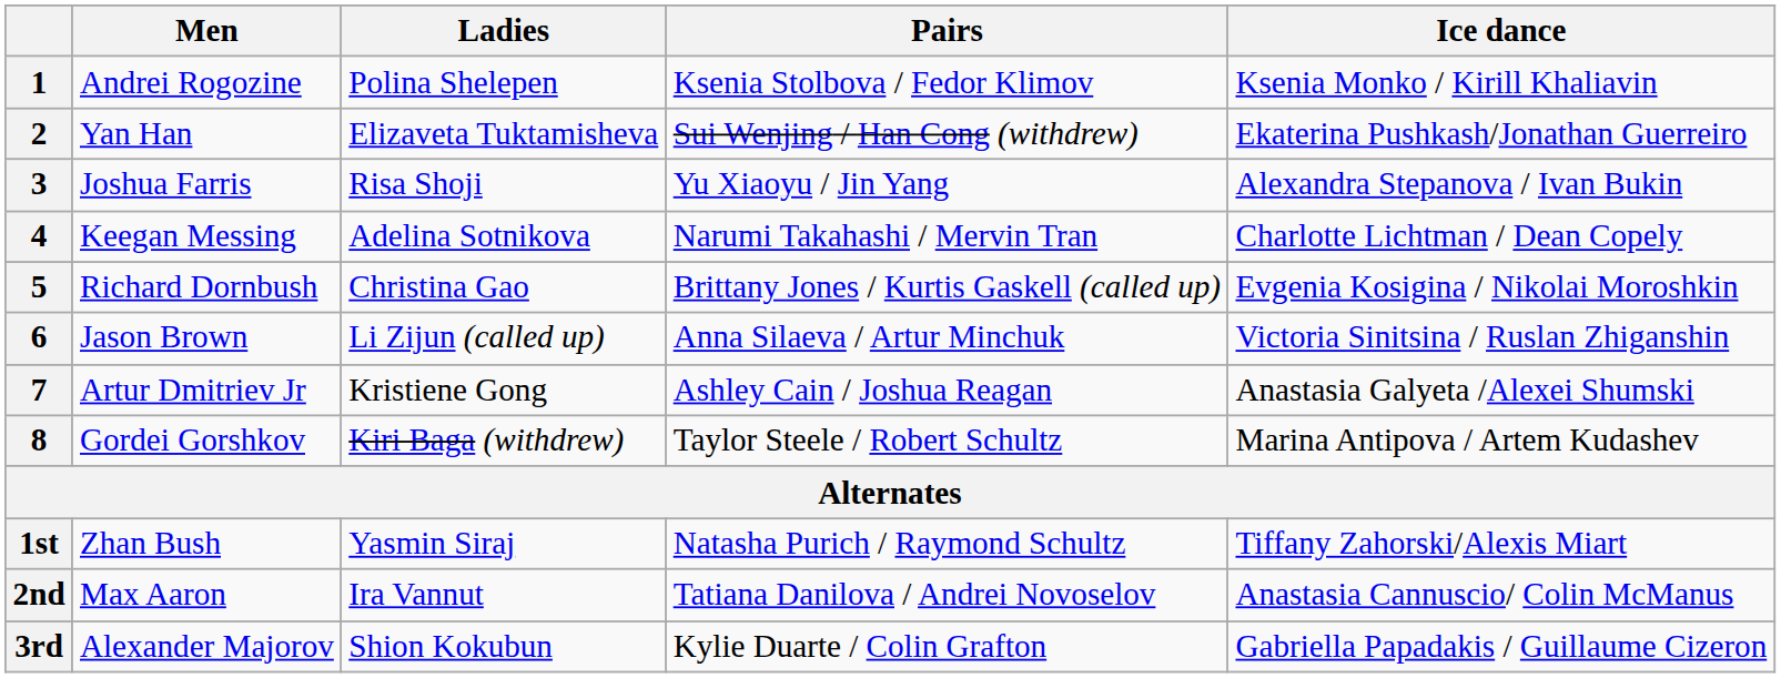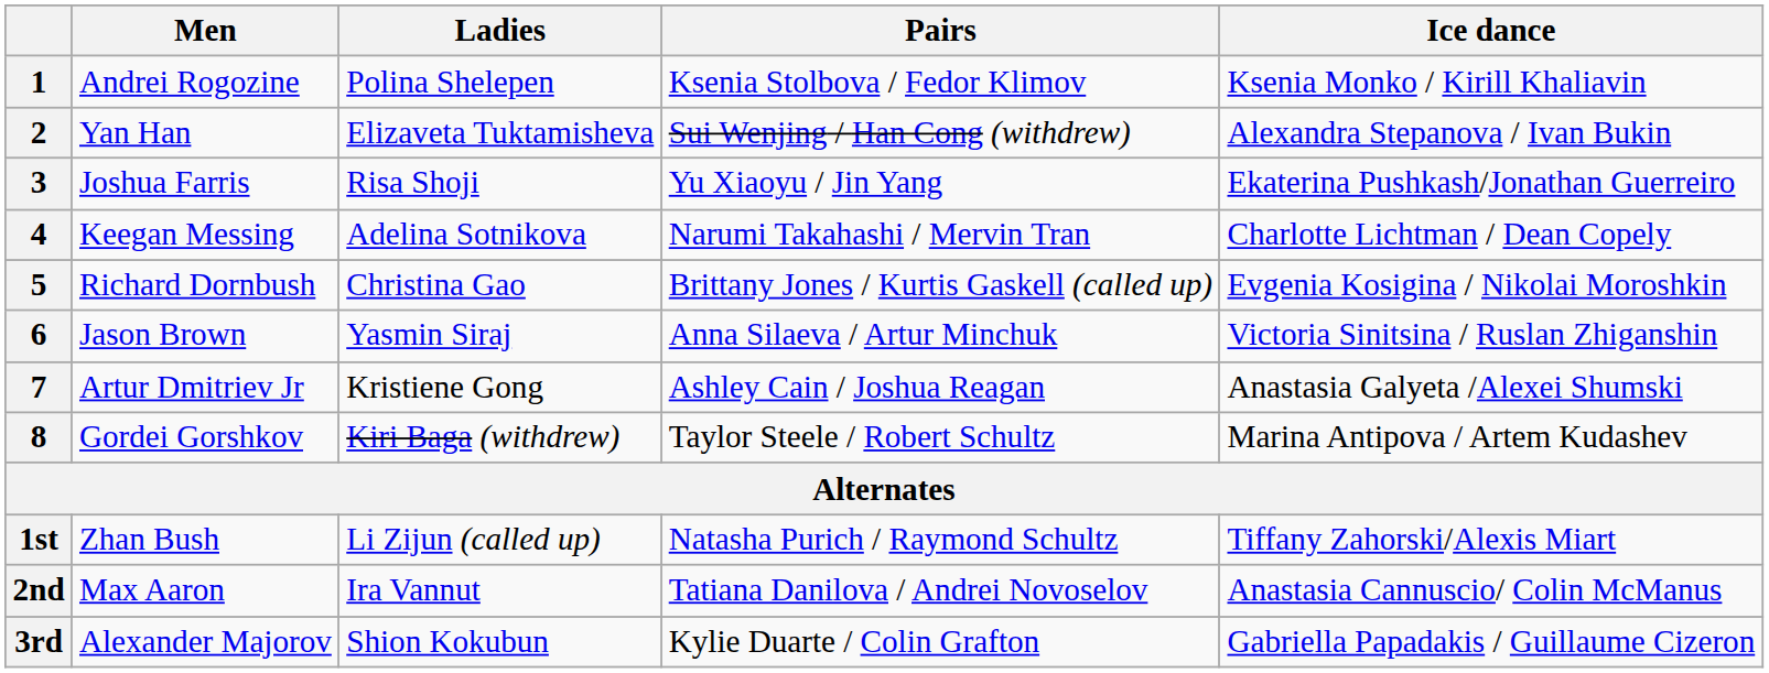 <table class="wikitable">
 <tr>
 <th></th>
 <th>Men</th>
 <th>Ladies</th>
 <th>Pairs</th>
 <th>Ice dance</th>
 </tr>
 <tr>
 <th>1</th>
 <td> <a href='#'>Andrei Rogozine</a></td>
 <td> <a href='#'>Polina Shelepen</a></td>
 <td> <a href='#'>Ksenia Stolbova</a> / <a href='#'>Fedor Klimov</a></td>
 <td> <a href='#'>Ksenia Monko</a> / <a href='#'>Kirill Khaliavin</a></td>
 </tr>
 <tr>
 <th>2</th>
 <td> <a href='#'>Yan Han</a></td>
 <td> <a href='#'>Elizaveta Tuktamisheva</a></td>
 <td> <s><a href='#'>Sui Wenjing</a> / <a href='#'>Han Cong</a></s> <em>(withdrew)</em></td>
-<td> <a href='#'>Ekaterina Pushkash</a>/<a href='#'>Jonathan Guerreiro</a></td>
+<td> <a href='#'>Alexandra Stepanova</a> / <a href='#'>Ivan Bukin</a></td>
 </tr>
 <tr>
 <th>3</th>
 <td> <a href='#'>Joshua Farris</a></td>
 <td> <a href='#'>Risa Shoji</a></td>
 <td> <a href='#'>Yu Xiaoyu</a> / <a href='#'>Jin Yang</a></td>
-<td> <a href='#'>Alexandra Stepanova</a> / <a href='#'>Ivan Bukin</a></td>
+<td> <a href='#'>Ekaterina Pushkash</a>/<a href='#'>Jonathan Guerreiro</a></td>
 </tr>
 <tr>
 <th>4</th>
 <td> <a href='#'>Keegan Messing</a></td>
 <td> <a href='#'>Adelina Sotnikova</a></td>
 <td> <a href='#'>Narumi Takahashi</a> / <a href='#'>Mervin Tran</a></td>
 <td> <a href='#'>Charlotte Lichtman</a> / <a href='#'>Dean Copely</a></td>
 </tr>
 <tr>
 <th>5</th>
 <td> <a href='#'>Richard Dornbush</a></td>
 <td> <a href='#'>Christina Gao</a></td>
 <td> <a href='#'>Brittany Jones</a> / <a href='#'>Kurtis Gaskell</a> <em>(called up)</em></td>
 <td> <a href='#'>Evgenia Kosigina</a> / <a href='#'>Nikolai Moroshkin</a></td>
 </tr>
 <tr>
 <th>6</th>
 <td> <a href='#'>Jason Brown</a></td>
-<td> <a href='#'>Li Zijun</a> <em>(called up)</em></td>
+<td> <a href='#'>Yasmin Siraj</a></td>
 <td> <a href='#'>Anna Silaeva</a> / <a href='#'>Artur Minchuk</a></td>
 <td> <a href='#'>Victoria Sinitsina</a> / <a href='#'>Ruslan Zhiganshin</a></td>
 </tr>
 <tr>
 <th>7</th>
 <td> <a href='#'>Artur Dmitriev Jr</a></td>
 <td> Kristiene Gong</td>
 <td> <a href='#'>Ashley Cain</a> / <a href='#'>Joshua Reagan</a></td>
 <td> Anastasia Galyeta /<a href='#'>Alexei Shumski</a></td>
 </tr>
 <tr>
 <th>8</th>
 <td> <a href='#'>Gordei Gorshkov</a></td>
 <td> <s><a href='#'>Kiri Baga</a></s> <em>(withdrew)</em></td>
 <td> Taylor Steele / <a href='#'>Robert Schultz</a></td>
 <td> Marina Antipova / Artem Kudashev</td>
 </tr>
 <tr>
 <th colspan=5 align=center>Alternates</th>
 </tr>
 <tr>
 <th>1st</th>
 <td> <a href='#'>Zhan Bush</a></td>
-<td> <a href='#'>Yasmin Siraj</a></td>
+<td> <a href='#'>Li Zijun</a> <em>(called up)</em></td>
 <td> <a href='#'>Natasha Purich</a> / <a href='#'>Raymond Schultz</a></td>
 <td> <a href='#'>Tiffany Zahorski</a>/<a href='#'>Alexis Miart</a></td>
 </tr>
 <tr>
 <th>2nd</th>
 <td> <a href='#'>Max Aaron</a></td>
 <td> <a href='#'>Ira Vannut</a></td>
 <td> <a href='#'>Tatiana Danilova</a> / <a href='#'>Andrei Novoselov</a></td>
 <td> <a href='#'>Anastasia Cannuscio</a>/ <a href='#'>Colin McManus</a></td>
 </tr>
 <tr>
 <th>3rd</th>
 <td> <a href='#'>Alexander Majorov</a></td>
 <td> <a href='#'>Shion Kokubun</a></td>
 <td> Kylie Duarte / <a href='#'>Colin Grafton</a></td>
 <td> <a href='#'>Gabriella Papadakis</a> / <a href='#'>Guillaume Cizeron</a></td>
 </tr>
 </table>
